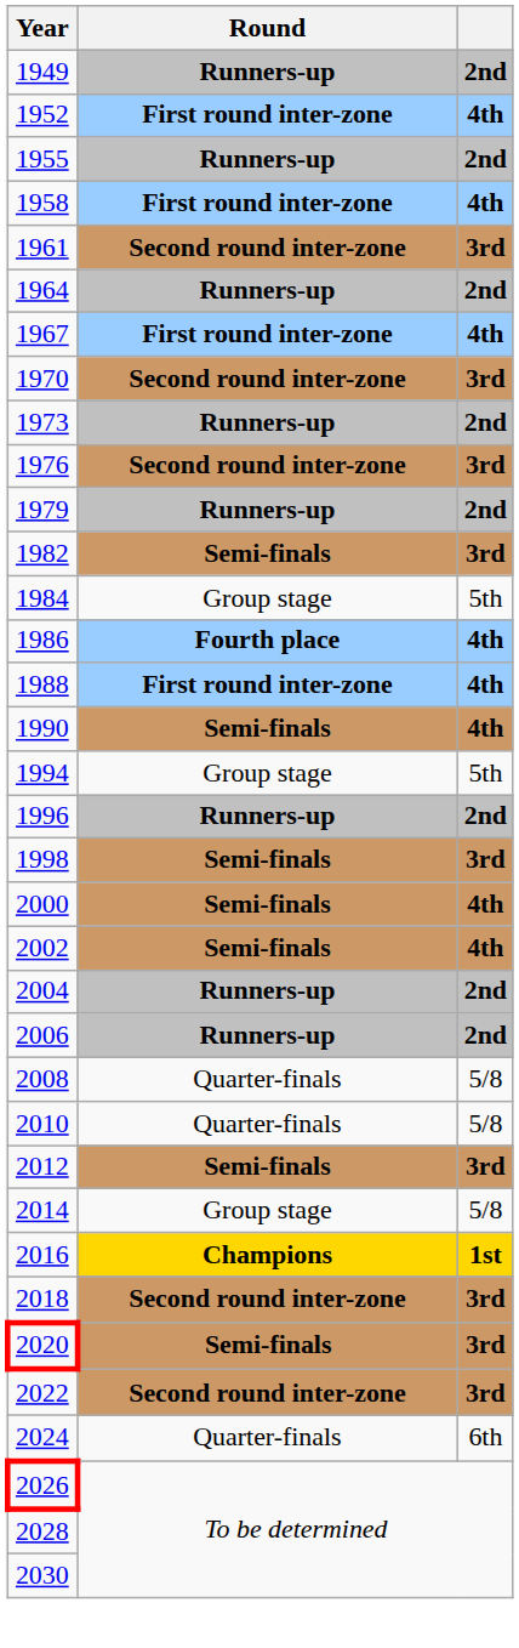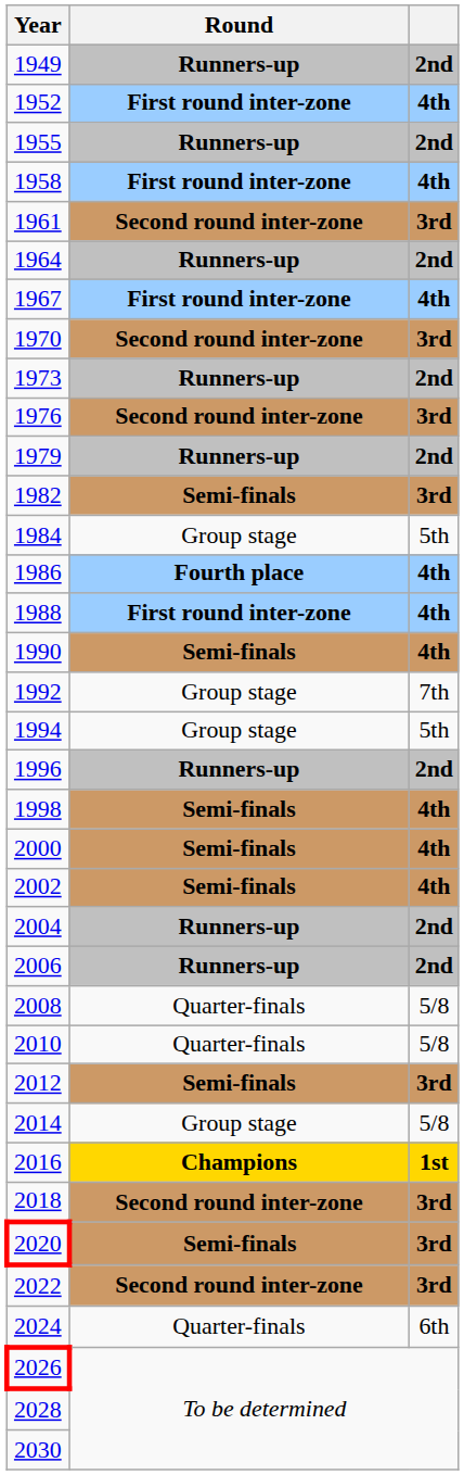 <table class="wikitable" style="text-align: center; font-size:90%">
 <tr>
 <th>Year</th>
 <th style="width:200px">Round</th>
 <th></th>
 </tr>
 <tr>
 <td><a href='#'>1949</a></td>
 <td bgcolor=Silver><strong>Runners-up</strong></td>
 <td bgcolor=Silver><strong>2nd</strong></td>
 </tr>
 <tr>
 <td><a href='#'>1952</a></td>
 <td bgcolor="9acdff"><strong>First round inter-zone</strong></td>
 <td bgcolor="9acdff"><strong>4th</strong></td>
 </tr>
 <tr>
 <td><a href='#'>1955</a></td>
 <td bgcolor=Silver><strong>Runners-up</strong></td>
 <td bgcolor=Silver><strong>2nd</strong></td>
 </tr>
 <tr>
 <td><a href='#'>1958</a></td>
 <td bgcolor="9acdff"><strong>First round inter-zone</strong></td>
 <td bgcolor="9acdff"><strong>4th</strong></td>
 </tr>
 <tr>
 <td><a href='#'>1961</a></td>
 <td bgcolor="cc9966"><strong>Second round inter-zone</strong></td>
 <td bgcolor="cc9966"><strong>3rd</strong></td>
 </tr>
 <tr>
 <td><a href='#'>1964</a></td>
 <td bgcolor=Silver><strong>Runners-up</strong></td>
 <td bgcolor=Silver><strong>2nd</strong></td>
 </tr>
 <tr>
 <td><a href='#'>1967</a></td>
 <td bgcolor="9acdff"><strong>First round inter-zone</strong></td>
 <td bgcolor="9acdff"><strong>4th</strong></td>
 </tr>
 <tr>
 <td><a href='#'>1970</a></td>
 <td bgcolor="cc9966"><strong>Second round inter-zone</strong></td>
 <td bgcolor="cc9966"><strong>3rd</strong></td>
 </tr>
 <tr>
 <td><a href='#'>1973</a></td>
 <td bgcolor=Silver><strong>Runners-up</strong></td>
 <td bgcolor=Silver><strong>2nd</strong></td>
 </tr>
 <tr>
 <td><a href='#'>1976</a></td>
 <td bgcolor="cc9966"><strong>Second round inter-zone</strong></td>
 <td bgcolor="cc9966"><strong>3rd</strong></td>
 </tr>
 <tr>
 <td><a href='#'>1979</a></td>
 <td bgcolor=Silver><strong>Runners-up</strong></td>
 <td bgcolor=Silver><strong>2nd</strong></td>
 </tr>
 <tr>
 <td><a href='#'>1982</a></td>
 <td bgcolor="cc9966"><strong>Semi-finals</strong></td>
 <td bgcolor="cc9966"><strong>3rd</strong></td>
 </tr>
 <tr>
 <td><a href='#'>1984</a></td>
 <td>Group stage</td>
 <td>5th</td>
 </tr>
 <tr>
 <td><a href='#'>1986</a></td>
 <td bgcolor="9acdff"><strong>Fourth place</strong></td>
 <td bgcolor="9acdff"><strong>4th</strong></td>
 </tr>
 <tr>
 <td><a href='#'>1988</a></td>
 <td bgcolor="9acdff"><strong>First round inter-zone</strong></td>
 <td bgcolor="9acdff"><strong>4th</strong></td>
 </tr>
 <tr>
 <td><a href='#'>1990</a></td>
 <td bgcolor="cc9966"><strong>Semi-finals</strong></td>
 <td bgcolor="cc9966"><strong>4th</strong></td>
 </tr>
 <tr>
+<td><a href='#'>1992</a></td>
+<td>Group stage</td>
+<td>7th</td>
+</tr>
+<tr>
 <td><a href='#'>1994</a></td>
 <td>Group stage</td>
 <td>5th</td>
 </tr>
 <tr>
 <td><a href='#'>1996</a></td>
 <td bgcolor=Silver><strong>Runners-up</strong></td>
 <td bgcolor=Silver><strong>2nd</strong></td>
 </tr>
 <tr>
 <td><a href='#'>1998</a></td>
 <td bgcolor="cc9966"><strong>Semi-finals</strong></td>
-<td bgcolor="cc9966"><strong>3rd</strong></td>
+<td bgcolor="cc9966"><strong>4th</strong></td>
 </tr>
 <tr>
 <td><a href='#'>2000</a></td>
 <td bgcolor="cc9966"><strong>Semi-finals</strong></td>
 <td bgcolor="cc9966"><strong>4th</strong></td>
 </tr>
 <tr>
 <td><a href='#'>2002</a></td>
 <td bgcolor="cc9966"><strong>Semi-finals</strong></td>
 <td bgcolor="cc9966"><strong>4th</strong></td>
 </tr>
 <tr>
 <td><a href='#'>2004</a></td>
 <td bgcolor=Silver><strong>Runners-up</strong></td>
 <td bgcolor=Silver><strong>2nd</strong></td>
 </tr>
 <tr>
 <td><a href='#'>2006</a></td>
 <td bgcolor=Silver><strong>Runners-up</strong></td>
 <td bgcolor=Silver><strong>2nd</strong></td>
 </tr>
 <tr>
 <td><a href='#'>2008</a></td>
 <td>Quarter-finals</td>
 <td>5/8</td>
 </tr>
 <tr>
 <td><a href='#'>2010</a></td>
 <td>Quarter-finals</td>
 <td>5/8</td>
 </tr>
 <tr>
 <td><a href='#'>2012</a></td>
 <td bgcolor="cc9966"><strong>Semi-finals</strong></td>
 <td bgcolor="cc9966"><strong>3rd</strong></td>
 </tr>
 <tr>
 <td><a href='#'>2014</a></td>
 <td>Group stage</td>
 <td>5/8</td>
 </tr>
 <tr>
 <td><a href='#'>2016</a></td>
 <td bgcolor=Gold><strong>Champions</strong></td>
 <td bgcolor=Gold><strong>1st</strong></td>
 </tr>
 <tr>
 <td><a href='#'>2018</a></td>
 <td bgcolor="cc9966"><strong>Second round inter-zone</strong></td>
 <td bgcolor="cc9966"><strong>3rd</strong></td>
 </tr>
 <tr>
 <td style="border: 3px solid red"><a href='#'>2020</a></td>
 <td bgcolor="cc9966"><strong>Semi-finals</strong></td>
 <td bgcolor="cc9966"><strong>3rd</strong></td>
 </tr>
 <tr>
 <td><a href='#'>2022</a></td>
 <td bgcolor="cc9966"><strong>Second round inter-zone</strong></td>
 <td bgcolor="cc9966"><strong>3rd</strong></td>
 </tr>
 <tr>
 <td><a href='#'>2024</a></td>
 <td>Quarter-finals</td>
 <td>6th</td>
 </tr>
 <tr>
 <td style="border: 3px solid red"><a href='#'>2026</a></td>
 <td colspan="2" rowspan="3"><em>To be determined</em></td>
 </tr>
 <tr>
 <td><a href='#'>2028</a></td>
 </tr>
 <tr>
 <td><a href='#'>2030</a></td>
 </tr>
 </table>
